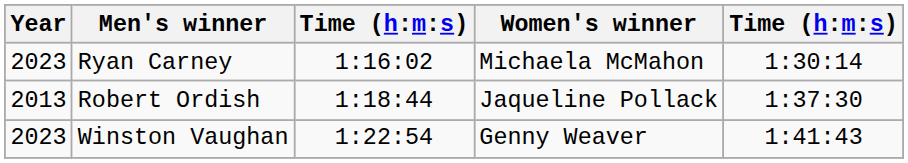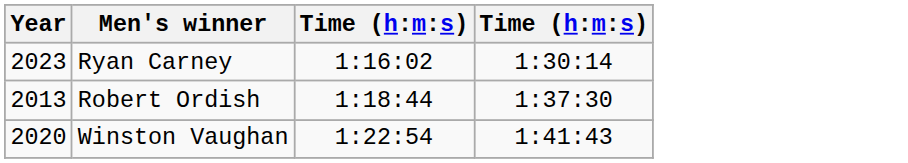 <table class="wikitable sortable" style="text-align:center">
 <tr>
 <th>Year</th>
 <th class=unsortable>Men's winner</th>
 <th>Time (<a href='#'>h</a>:<a href='#'>m</a>:<a href='#'>s</a>)</th>
-<th class=unsortable>Women's winner</th>
 <th>Time (<a href='#'>h</a>:<a href='#'>m</a>:<a href='#'>s</a>)</th>
 </tr>
 <tr>
 <td>2023</td>
 <td align=left>Ryan Carney</td>
 <td>1:16:02</td>
-<td align=left>Michaela McMahon</td>
 <td>1:30:14</td>
 </tr>
 <tr>
 <td>2013</td>
 <td align=left>Robert Ordish</td>
 <td>1:18:44</td>
-<td align=left>Jaqueline Pollack</td>
 <td>1:37:30</td>
 </tr>
 <tr>
-<td>2023</td>
+<td>2020</td>
 <td align=left>Winston Vaughan</td>
 <td>1:22:54</td>
-<td align=left>Genny Weaver</td>
 <td>1:41:43</td>
 </tr>
 </table>
